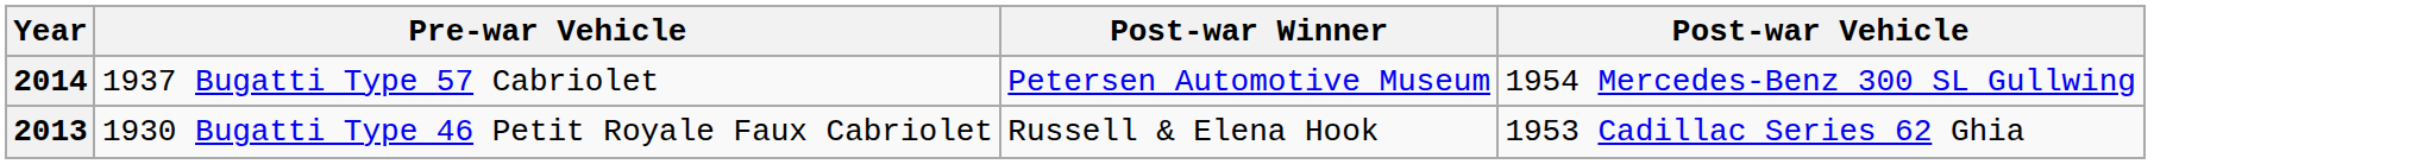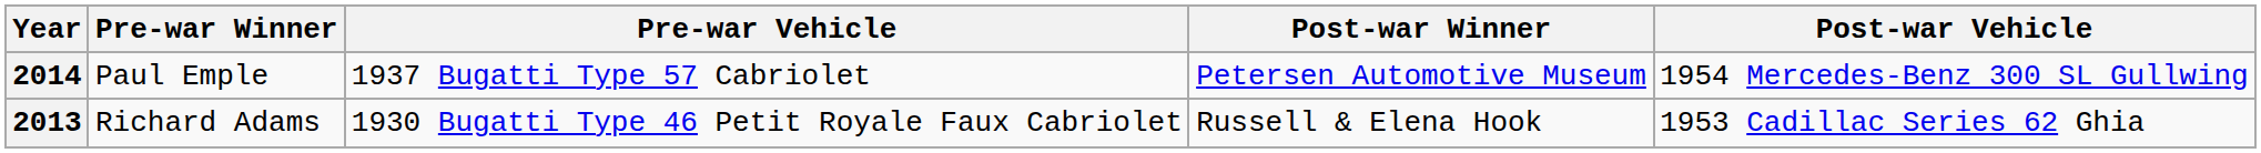 <table class="wikitable">
 <tr>
 <th>Year</th>
+<th>Pre-war Winner</th>
 <th>Pre-war Vehicle</th>
 <th>Post-war Winner</th>
 <th>Post-war Vehicle</th>
 </tr>
 <tr>
 <th>2014</th>
+<td>Paul Emple</td>
 <td>1937 <a href='#'>Bugatti Type 57</a> Cabriolet</td>
 <td><a href='#'>Petersen Automotive Museum</a></td>
 <td>1954 <a href='#'>Mercedes-Benz 300 SL Gullwing</a></td>
 </tr>
 <tr>
 <th>2013</th>
+<td>Richard Adams</td>
 <td>1930 <a href='#'>Bugatti Type 46</a> Petit Royale Faux Cabriolet</td>
 <td>Russell & Elena Hook</td>
 <td>1953 <a href='#'>Cadillac Series 62</a> Ghia</td>
 </tr>
 </table>
